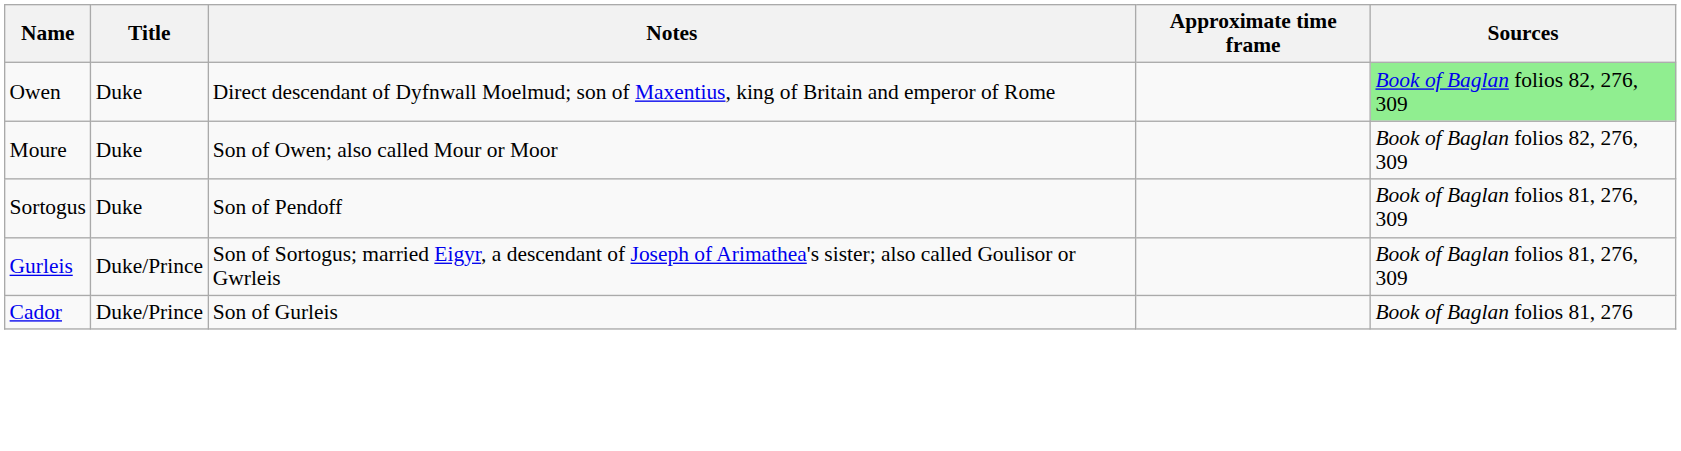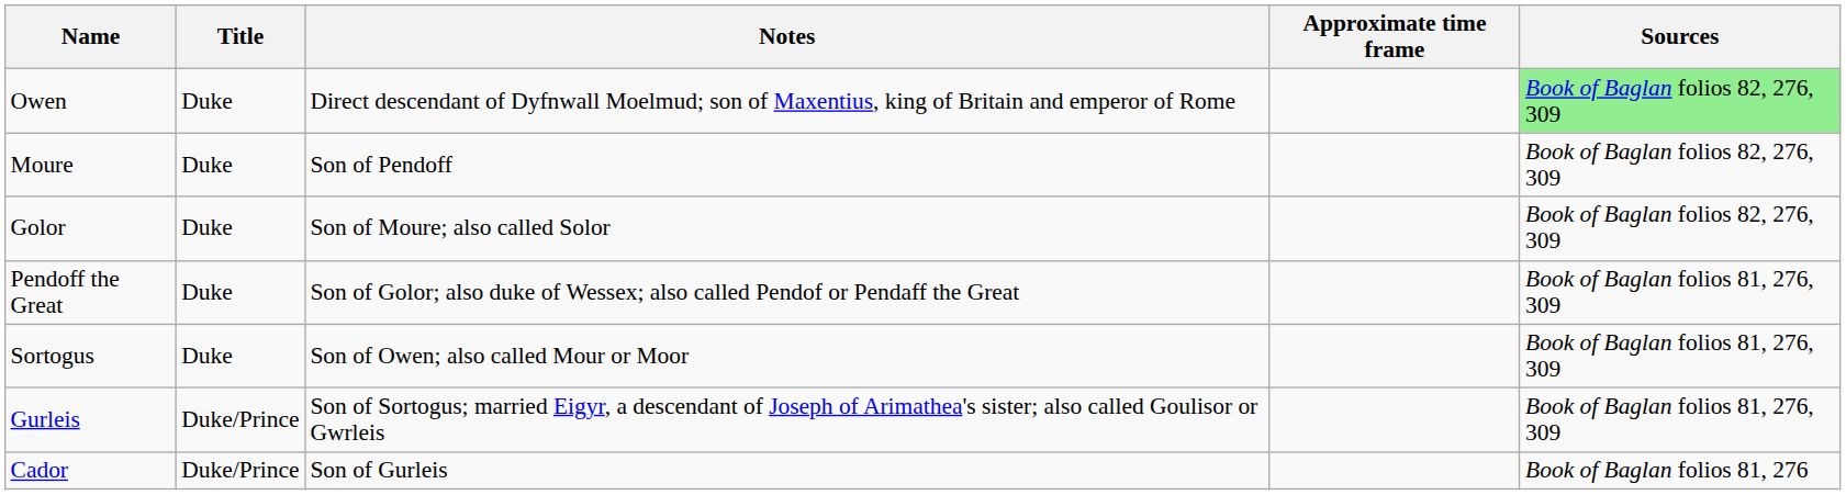 <table class="wikitable">
 <tr>
 <th>Name</th>
 <th>Title</th>
 <th>Notes</th>
 <th>Approximate time frame</th>
 <th>Sources</th>
 </tr>
 <tr>
 <td>Owen</td>
 <td>Duke</td>
 <td>Direct descendant of Dyfnwall Moelmud; son of <a href='#'>Maxentius</a>, king of Britain and emperor of Rome</td>
 <td></td>
 <td style="background: lightgreen;"><em><a href='#'>Book of Baglan</a></em> folios 82, 276, 309</td>
 </tr>
 <tr>
 <td>Moure</td>
 <td>Duke</td>
-<td>Son of Owen; also called Mour or Moor</td>
+<td>Son of Pendoff</td>
 <td></td>
 <td><em>Book of Baglan</em> folios 82, 276, 309</td>
 </tr>
 <tr>
+<td>Golor</td>
+<td>Duke</td>
+<td>Son of Moure; also called Solor</td>
+<td></td>
+<td><em>Book of Baglan</em> folios 82, 276, 309</td>
+</tr>
+<tr>
+<td>Pendoff the Great</td>
+<td>Duke</td>
+<td>Son of Golor; also duke of Wessex; also called Pendof or Pendaff the Great</td>
+<td></td>
+<td><em>Book of Baglan</em> folios 81, 276, 309</td>
+</tr>
+<tr>
 <td>Sortogus</td>
 <td>Duke</td>
-<td>Son of Pendoff</td>
+<td>Son of Owen; also called Mour or Moor</td>
 <td></td>
 <td><em>Book of Baglan</em> folios 81, 276, 309</td>
 </tr>
 <tr>
 <td><a href='#'>Gurleis</a></td>
 <td>Duke/Prince</td>
 <td>Son of Sortogus; married <a href='#'>Eigyr</a>, a descendant of <a href='#'>Joseph of Arimathea</a>'s sister; also called Goulisor or Gwrleis</td>
 <td></td>
 <td><em>Book of Baglan</em> folios 81, 276, 309</td>
 </tr>
 <tr>
 <td><a href='#'>Cador</a></td>
 <td>Duke/Prince</td>
 <td>Son of Gurleis</td>
 <td></td>
 <td><em>Book of Baglan</em> folios 81, 276</td>
 </tr>
 </table>
